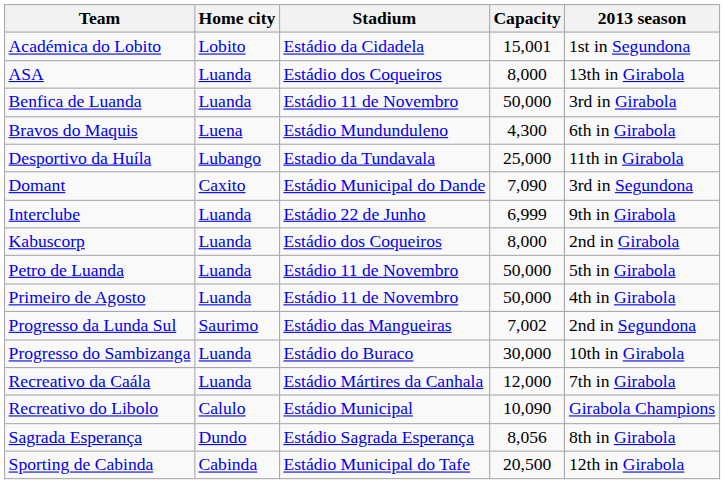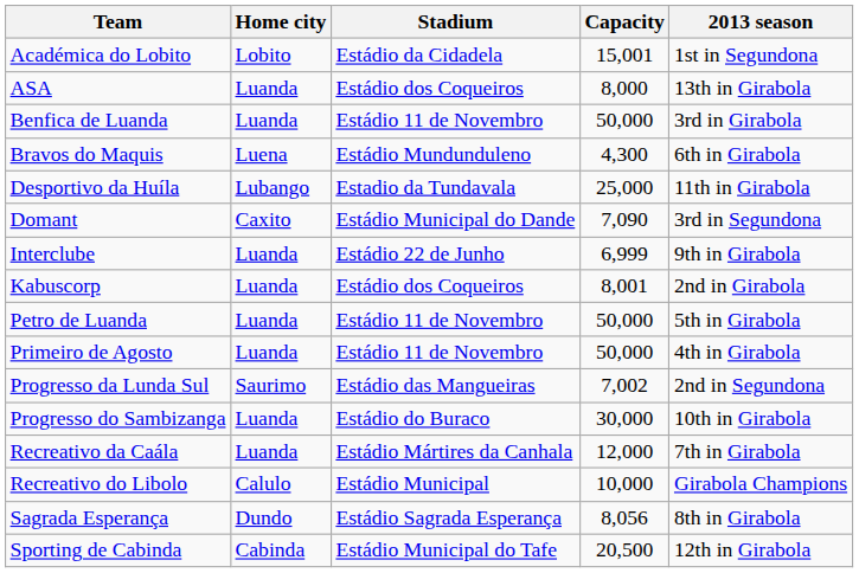 <table class="wikitable sortable">
 <tr>
 <th>Team</th>
 <th>Home city</th>
 <th>Stadium</th>
 <th>Capacity</th>
 <th>2013 season</th>
 </tr>
 <tr>
 <td><a href='#'>Académica do Lobito</a></td>
 <td><a href='#'>Lobito</a></td>
 <td><a href='#'>Estádio da Cidadela</a></td>
 <td align="center">15,001</td>
 <td>1st in <a href='#'>Segundona</a></td>
 </tr>
 <tr>
 <td><a href='#'>ASA</a></td>
 <td><a href='#'>Luanda</a></td>
 <td><a href='#'>Estádio dos Coqueiros</a></td>
 <td align="center">8,000</td>
 <td data-sort-value="13">13th in <a href='#'>Girabola</a></td>
 </tr>
 <tr>
 <td><a href='#'>Benfica de Luanda</a></td>
 <td><a href='#'>Luanda</a></td>
 <td><a href='#'>Estádio 11 de Novembro</a></td>
 <td align="center">50,000</td>
 <td data-sort-value="03">3rd in <a href='#'>Girabola</a></td>
 </tr>
 <tr>
 <td><a href='#'>Bravos do Maquis</a></td>
 <td><a href='#'>Luena</a></td>
 <td><a href='#'>Estádio Mundunduleno</a></td>
 <td align="center">4,300</td>
 <td data-sort-value="06">6th in <a href='#'>Girabola</a></td>
 </tr>
 <tr>
 <td><a href='#'>Desportivo da Huíla</a></td>
 <td><a href='#'>Lubango</a></td>
 <td><a href='#'>Estadio da Tundavala</a></td>
 <td align="center">25,000</td>
 <td data-sort-value="11">11th in <a href='#'>Girabola</a></td>
 </tr>
 <tr>
 <td><a href='#'>Domant</a></td>
 <td><a href='#'>Caxito</a></td>
 <td><a href='#'>Estádio Municipal do Dande</a></td>
 <td align="center">7,090</td>
 <td>3rd in <a href='#'>Segundona</a></td>
 </tr>
 <tr>
 <td><a href='#'>Interclube</a></td>
 <td><a href='#'>Luanda</a></td>
 <td><a href='#'>Estádio 22 de Junho</a></td>
 <td align="center">6,999</td>
 <td data-sort-value="09">9th in <a href='#'>Girabola</a></td>
 </tr>
 <tr>
 <td><a href='#'>Kabuscorp</a></td>
 <td><a href='#'>Luanda</a></td>
 <td><a href='#'>Estádio dos Coqueiros</a></td>
-<td align="center">8,000</td>
+<td align="center">8,001</td>
 <td data-sort-value="02">2nd in <a href='#'>Girabola</a></td>
 </tr>
 <tr>
 <td><a href='#'>Petro de Luanda</a></td>
 <td><a href='#'>Luanda</a></td>
 <td><a href='#'>Estádio 11 de Novembro</a></td>
 <td align="center">50,000</td>
 <td data-sort-value="05">5th in <a href='#'>Girabola</a></td>
 </tr>
 <tr>
 <td><a href='#'>Primeiro de Agosto</a></td>
 <td><a href='#'>Luanda</a></td>
 <td><a href='#'>Estádio 11 de Novembro</a></td>
 <td align="center">50,000</td>
 <td data-sort-value="04">4th in <a href='#'>Girabola</a></td>
 </tr>
 <tr>
 <td><a href='#'>Progresso da Lunda Sul</a></td>
 <td><a href='#'>Saurimo</a></td>
 <td><a href='#'>Estádio das Mangueiras</a></td>
 <td align="center">7,002</td>
 <td>2nd in <a href='#'>Segundona</a></td>
 </tr>
 <tr>
 <td><a href='#'>Progresso do Sambizanga</a></td>
 <td><a href='#'>Luanda</a></td>
 <td><a href='#'>Estádio do Buraco</a></td>
 <td align="center">30,000</td>
 <td data-sort-value="10">10th in <a href='#'>Girabola</a></td>
 </tr>
 <tr>
 <td><a href='#'>Recreativo da Caála</a></td>
 <td><a href='#'>Luanda</a></td>
 <td><a href='#'>Estádio Mártires da Canhala</a></td>
 <td align="center">12,000</td>
 <td data-sort-value="07">7th in <a href='#'>Girabola</a></td>
 </tr>
 <tr>
 <td><a href='#'>Recreativo do Libolo</a></td>
 <td><a href='#'>Calulo</a></td>
 <td><a href='#'>Estádio Municipal</a></td>
-<td align="center">10,090</td>
+<td align="center">10,000</td>
 <td data-sort-value="01"><a href='#'>Girabola Champions</a></td>
 </tr>
 <tr>
 <td><a href='#'>Sagrada Esperança</a></td>
 <td><a href='#'>Dundo</a></td>
 <td><a href='#'>Estádio Sagrada Esperança</a></td>
 <td align="center">8,056</td>
 <td data-sort-value="08">8th in <a href='#'>Girabola</a></td>
 </tr>
 <tr>
 <td><a href='#'>Sporting de Cabinda</a></td>
 <td><a href='#'>Cabinda</a></td>
 <td><a href='#'>Estádio Municipal do Tafe</a></td>
 <td align="center">20,500</td>
 <td data-sort-value="12">12th in <a href='#'>Girabola</a></td>
 </tr>
 </table>
